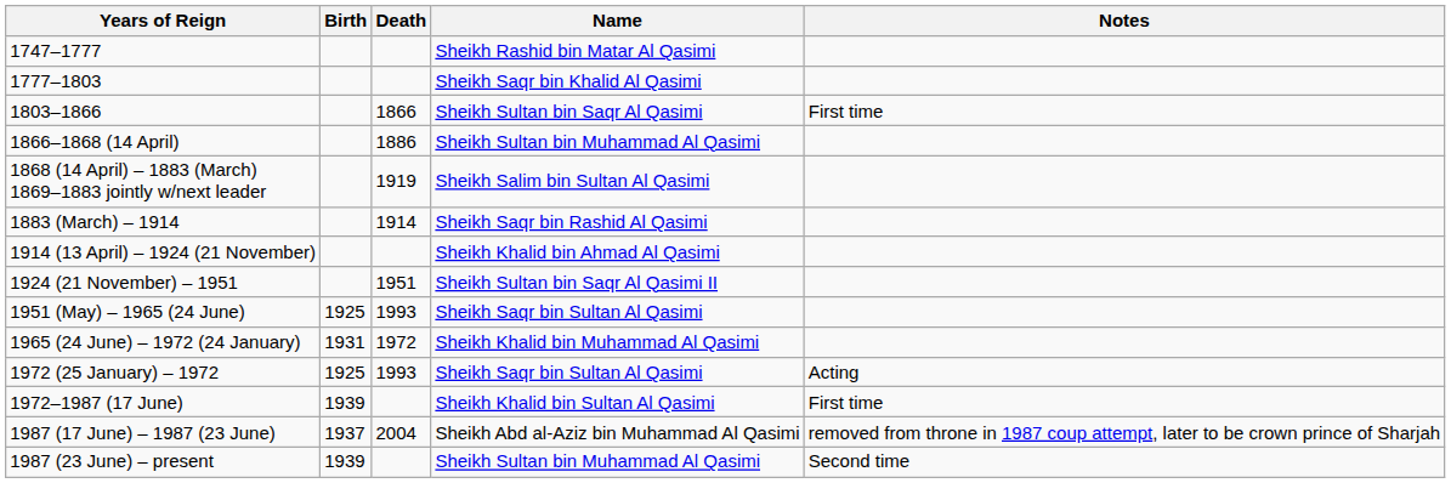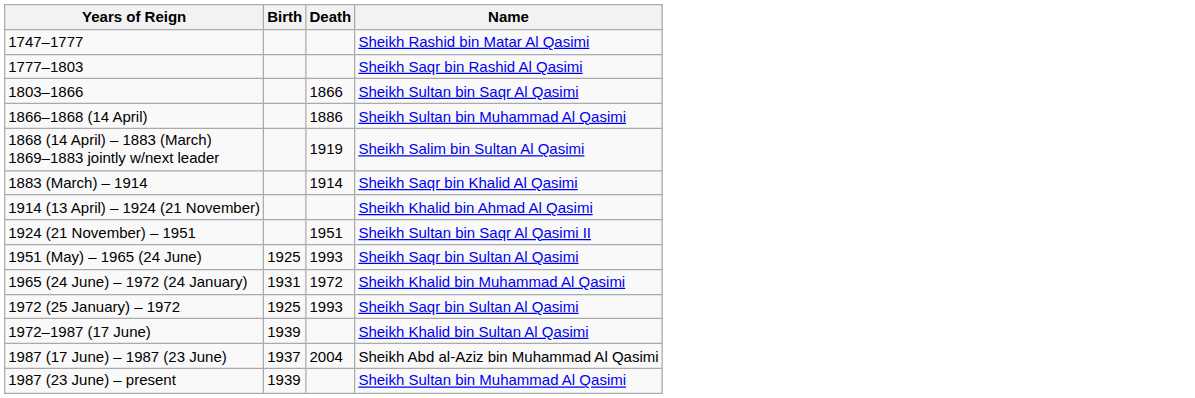 <table class="sortable wikitable" style="font-size:9pt">
 <tr>
 <th>Years of Reign</th>
 <th>Birth</th>
 <th>Death</th>
 <th>Name</th>
-<th>Notes</th>
 </tr>
 <tr>
 <td>1747–1777</td>
 <td></td>
 <td></td>
 <td><a href='#'>Sheikh Rashid bin Matar Al Qasimi</a></td>
-<td></td>
 </tr>
 <tr>
 <td>1777–1803</td>
 <td></td>
 <td></td>
-<td><a href='#'>Sheikh Saqr bin Khalid Al Qasimi</a></td>
-<td></td>
+<td><a href='#'>Sheikh Saqr bin Rashid Al Qasimi</a></td>
 </tr>
 <tr>
 <td>1803–1866</td>
 <td></td>
 <td>1866</td>
 <td><a href='#'>Sheikh Sultan bin Saqr Al Qasimi</a></td>
-<td>First time</td>
 </tr>
 <tr>
 <td>1866–1868 (14 April)</td>
 <td></td>
 <td>1886</td>
 <td><a href='#'>Sheikh Sultan bin Muhammad Al Qasimi</a></td>
-<td></td>
 </tr>
 <tr>
 <td>1868 (14 April) – 1883 (March)<br>1869–1883 jointly w/next leader</td>
 <td></td>
 <td>1919</td>
 <td><a href='#'>Sheikh Salim bin Sultan Al Qasimi</a></td>
-<td></td>
 </tr>
 <tr>
 <td>1883 (March) – 1914</td>
 <td></td>
 <td>1914</td>
-<td><a href='#'>Sheikh Saqr bin Rashid Al Qasimi</a></td>
-<td></td>
+<td><a href='#'>Sheikh Saqr bin Khalid Al Qasimi</a></td>
 </tr>
 <tr>
 <td>1914 (13 April) – 1924 (21 November)</td>
 <td></td>
 <td></td>
 <td><a href='#'>Sheikh Khalid bin Ahmad Al Qasimi</a></td>
-<td></td>
 </tr>
 <tr>
 <td>1924 (21 November) – 1951</td>
 <td></td>
 <td>1951</td>
 <td><a href='#'>Sheikh Sultan bin Saqr Al Qasimi II</a></td>
-<td></td>
 </tr>
 <tr>
 <td>1951 (May) – 1965 (24 June)</td>
 <td>1925</td>
 <td>1993</td>
 <td><a href='#'>Sheikh Saqr bin Sultan Al Qasimi</a></td>
-<td></td>
 </tr>
 <tr>
 <td>1965 (24 June) – 1972 (24 January)</td>
 <td>1931</td>
 <td>1972</td>
 <td><a href='#'>Sheikh Khalid bin Muhammad Al Qasimi</a></td>
-<td></td>
 </tr>
 <tr>
 <td>1972 (25 January) – 1972</td>
 <td>1925</td>
 <td>1993</td>
 <td><a href='#'>Sheikh Saqr bin Sultan Al Qasimi</a></td>
-<td>Acting</td>
 </tr>
 <tr>
 <td>1972–1987 (17 June)</td>
 <td>1939</td>
 <td></td>
 <td><a href='#'>Sheikh Khalid bin Sultan Al Qasimi</a></td>
-<td>First time</td>
 </tr>
 <tr>
 <td>1987 (17 June) – 1987 (23 June)</td>
 <td>1937</td>
 <td>2004</td>
 <td>Sheikh Abd al-Aziz bin Muhammad Al Qasimi</td>
-<td> removed from throne in <a href='#'>1987 coup attempt</a>, later to be crown prince of Sharjah</td>
 </tr>
 <tr>
 <td>1987 (23 June) – present</td>
 <td>1939</td>
 <td></td>
 <td><a href='#'>Sheikh Sultan bin Muhammad Al Qasimi</a></td>
-<td>Second time</td>
 </tr>
 </table>
